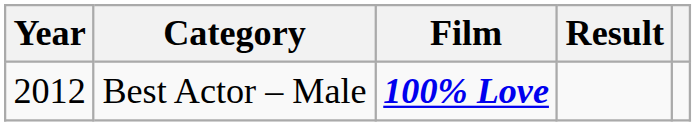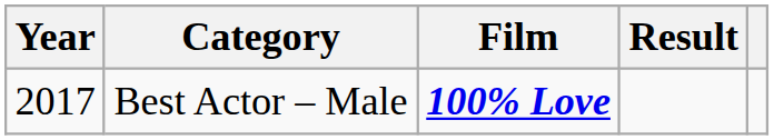 <table class="wikitable">
 <tr>
 <th>Year</th>
 <th>Category</th>
 <th>Film</th>
 <th>Result</th>
 <th></th>
 </tr>
 <tr>
-<td>2012</td>
+<td>2017</td>
 <td>Best Actor – Male</td>
 <td><strong><em><a href='#'>100% Love</a></em></strong></td>
 <td></td>
 <td></td>
 </tr>
 </table>
